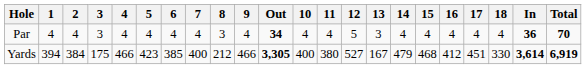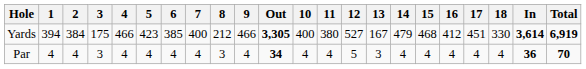 <table class="wikitable" style="text-align:center">
 <tr>
 <th align="left">Hole</th>
 <th>1</th>
 <th>2</th>
 <th>3</th>
 <th>4</th>
 <th>5</th>
 <th>6</th>
 <th>7</th>
 <th>8</th>
 <th>9</th>
 <th>Out</th>
 <th>10</th>
 <th>11</th>
 <th>12</th>
 <th>13</th>
 <th>14</th>
 <th>15</th>
 <th>16</th>
 <th>17</th>
 <th>18</th>
 <th>In</th>
 <th>Total</th>
 </tr>
 <tr>
+<td align="center">Yards</td>
+<td>394</td>
+<td>384</td>
+<td>175</td>
+<td>466</td>
+<td>423</td>
+<td>385</td>
+<td>400</td>
+<td>212</td>
+<td>466</td>
+<td><strong>3,305</strong></td>
+<td>400</td>
+<td>380</td>
+<td>527</td>
+<td>167</td>
+<td>479</td>
+<td>468</td>
+<td>412</td>
+<td>451</td>
+<td>330</td>
+<td><strong>3,614</strong></td>
+<td><strong>6,919</strong></td>
+</tr>
+<tr>
 <td align="center">Par</td>
 <td>4</td>
 <td>4</td>
 <td>3</td>
 <td>4</td>
 <td>4</td>
 <td>4</td>
 <td>4</td>
 <td>3</td>
 <td>4</td>
 <td><strong>34</strong></td>
 <td>4</td>
 <td>4</td>
 <td>5</td>
 <td>3</td>
 <td>4</td>
 <td>4</td>
 <td>4</td>
 <td>4</td>
 <td>4</td>
 <td><strong>36</strong></td>
 <td><strong>70</strong></td>
 </tr>
-<tr>
-<td align="center">Yards</td>
-<td>394</td>
-<td>384</td>
-<td>175</td>
-<td>466</td>
-<td>423</td>
-<td>385</td>
-<td>400</td>
-<td>212</td>
-<td>466</td>
-<td><strong>3,305</strong></td>
-<td>400</td>
-<td>380</td>
-<td>527</td>
-<td>167</td>
-<td>479</td>
-<td>468</td>
-<td>412</td>
-<td>451</td>
-<td>330</td>
-<td><strong>3,614</strong></td>
-<td><strong>6,919</strong></td>
-</tr>
 </table>
